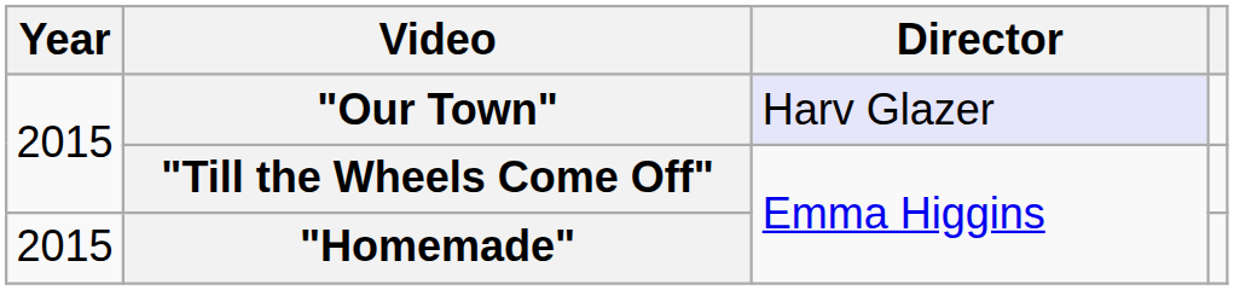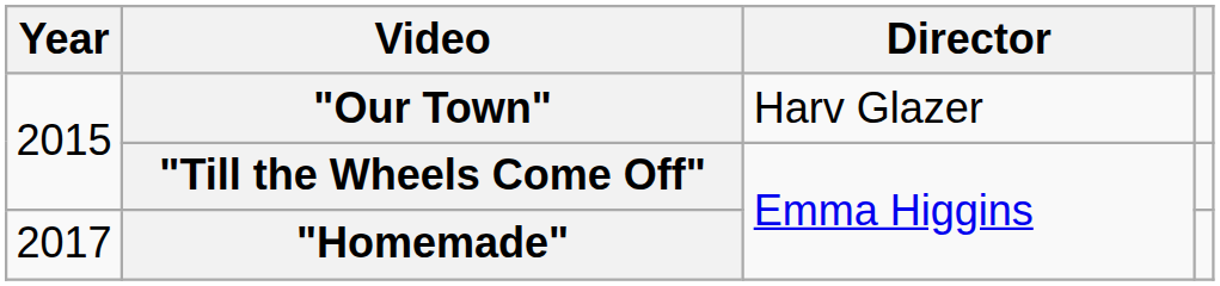 <table class="wikitable plainrowheaders">
 <tr>
 <th>Year</th>
 <th style="width:14em;">Video</th>
 <th style="width:10em;">Director</th>
 <th></th>
 </tr>
 <tr>
 <td rowspan="2">2015</td>
 <th scope="row">"Our Town"</th>
-<td style="background: lavender;">Harv Glazer</td>
+<td>Harv Glazer</td>
 <td></td>
 </tr>
 <tr>
 <th scope="row">"Till the Wheels Come Off"</th>
 <td rowspan="2"><a href='#'>Emma Higgins</a></td>
 <td></td>
 </tr>
 <tr>
-<td>2015</td>
+<td>2017</td>
 <th scope="row">"Homemade"</th>
 <td></td>
 </tr>
 </table>
